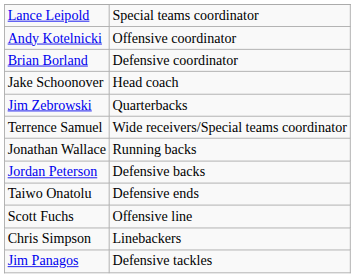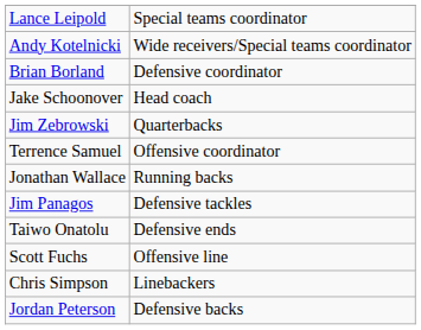 <table class="wikitable">
 <tr>
 </tr>
 <tr>
 <td><a href='#'>Lance Leipold</a></td>
 <td>Special teams coordinator</td>
 </tr>
 <tr>
 <td><a href='#'>Andy Kotelnicki</a></td>
-<td>Offensive coordinator</td>
+<td>Wide receivers/Special teams coordinator</td>
 </tr>
 <tr>
 <td><a href='#'>Brian Borland</a></td>
 <td>Defensive coordinator</td>
 </tr>
 <tr>
 <td>Jake Schoonover</td>
 <td>Head coach</td>
 </tr>
 <tr>
 <td><a href='#'>Jim Zebrowski</a></td>
 <td>Quarterbacks</td>
 </tr>
 <tr>
 <td>Terrence Samuel</td>
-<td>Wide receivers/Special teams coordinator</td>
+<td>Offensive coordinator</td>
 </tr>
 <tr>
 <td>Jonathan Wallace</td>
 <td>Running backs</td>
 </tr>
 <tr>
-<td><a href='#'>Jordan Peterson</a></td>
-<td>Defensive backs</td>
+<td><a href='#'>Jim Panagos</a></td>
+<td>Defensive tackles</td>
 </tr>
 <tr>
 <td>Taiwo Onatolu</td>
 <td>Defensive ends</td>
 </tr>
 <tr>
 <td>Scott Fuchs</td>
 <td>Offensive line</td>
 </tr>
 <tr>
 <td>Chris Simpson</td>
 <td>Linebackers</td>
 </tr>
 <tr>
-<td><a href='#'>Jim Panagos</a></td>
-<td>Defensive tackles</td>
+<td><a href='#'>Jordan Peterson</a></td>
+<td>Defensive backs</td>
 </tr>
 </table>
